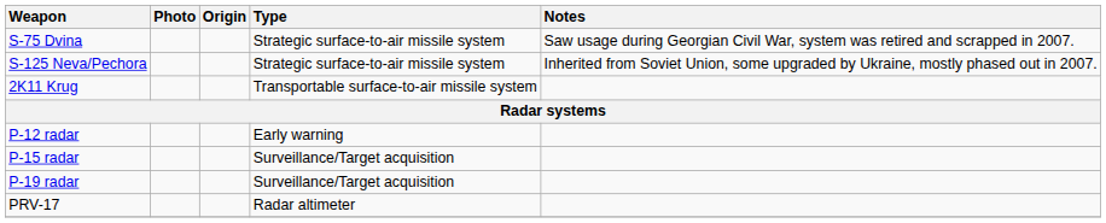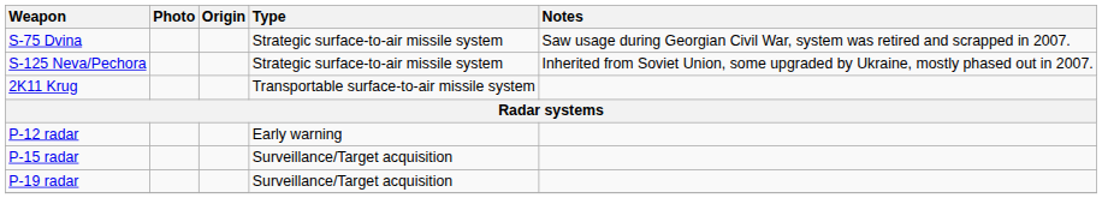 <table class="wikitable">
 <tr>
 <th style="text-align: left;">Weapon</th>
 <th style="text-align: left;">Photo</th>
 <th style="text-align: left;">Origin</th>
 <th style="text-align: left;">Type</th>
 <th style="text-align: left;">Notes</th>
 </tr>
 <tr>
 <td><a href='#'>S-75 Dvina</a></td>
 <td></td>
 <td></td>
 <td>Strategic surface-to-air missile system</td>
 <td>Saw usage during Georgian Civil War, system was retired and scrapped in 2007.</td>
 </tr>
 <tr>
 <td><a href='#'>S-125 Neva/Pechora</a></td>
 <td></td>
 <td><br></td>
 <td>Strategic surface-to-air missile system</td>
 <td>Inherited from Soviet Union, some upgraded by Ukraine, mostly phased out in 2007.</td>
 </tr>
 <tr>
 <td><a href='#'>2K11 Krug</a></td>
 <td></td>
 <td></td>
 <td>Transportable surface-to-air missile system</td>
 <td></td>
 </tr>
 <tr>
 <th colspan="5">Radar systems</th>
 </tr>
 <tr>
 <td><a href='#'>P-12 radar</a></td>
 <td></td>
 <td></td>
 <td>Early warning</td>
 <td></td>
 </tr>
 <tr>
 <td><a href='#'>P-15 radar</a></td>
 <td></td>
 <td></td>
 <td>Surveillance/Target acquisition</td>
 <td></td>
 </tr>
 <tr>
 <td><a href='#'>P-19 radar</a></td>
 <td></td>
 <td></td>
 <td>Surveillance/Target acquisition</td>
 <td></td>
 </tr>
 <tr>
-<td>PRV-17</td>
-<td></td>
-<td></td>
-<td>Radar altimeter</td>
-<td></td>
-</tr>
-<tr>
 </tr>
 </table>
